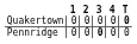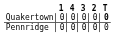 <table style="border-collapse: collapse;">
 <tr>
 <th style="text-align: left;"></th>
 <th style="text-align: center; padding: 0px 3px 0px 3px; width:12px;">1</th>
+<th style="text-align: center; padding: 0px 3px 0px 3px; width:12px;">4</th>
+<th style="text-align: center; padding: 0px 3px 0px 3px; width:12px;">3</th>
 <th style="text-align: center; padding: 0px 3px 0px 3px; width:12px;">2</th>
-<th style="text-align: center; padding: 0px 3px 0px 3px; width:12px;">3</th>
-<th style="text-align: center; padding: 0px 3px 0px 3px; width:12px;">4</th>
 <th style="text-align: center; padding: 0px 3px 0px 3px; width:12px;">T</th>
 </tr>
 <tr>
 <td style="text-align: left; border-bottom: 1px solid black; padding: 0px 3px 0px 3px;">Quakertown</td>
 <td style="border-left: 1px solid black; border-bottom: 1px solid black; text-align: right; padding: 0px 3px 0px 3px;">0</td>
 <td style="border-left: 1px solid black; border-bottom: 1px solid black; text-align: right; padding: 0px 3px 0px 3px;">0</td>
 <td style="border-left: 1px solid black; border-bottom: 1px solid black; text-align: right; padding: 0px 3px 0px 3px;">0</td>
 <td style="border-left: 1px solid black; border-bottom: 1px solid black; text-align: right; padding: 0px 3px 0px 3px;">0</td>
 <td style="border-left: 1px solid black; border-bottom: 1px solid black; text-align: right; padding: 0px 3px 0px 3px;"><strong>0</strong></td>
 </tr>
 <tr>
 <td style="text-align: left; padding: 0px 3px 0px 3px;">Pennridge</td>
 <td style="border-left: 1px solid black; text-align: right; padding: 0px 3px 0px 3px;">0</td>
 <td style="border-left: 1px solid black; text-align: right; padding: 0px 3px 0px 3px;">0</td>
-<td style="border-left: 1px solid black; text-align: right; padding: 0px 3px 0px 3px;"><strong>0</strong></td>
+<td style="border-left: 1px solid black; text-align: right; padding: 0px 3px 0px 3px;">0</td>
 <td style="border-left: 1px solid black; text-align: right; padding: 0px 3px 0px 3px;">0</td>
 <td style="border-left: 1px solid black; text-align: right; padding: 0px 3px 0px 3px;">0</td>
 </tr>
 </table>
